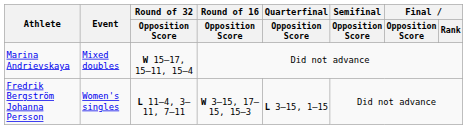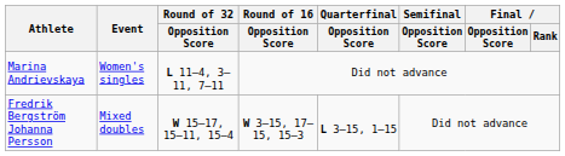 <table class=wikitable style="font-size:90%">
 <tr>
 <th rowspan="2">Athlete</th>
 <th rowspan="2">Event</th>
 <th>Round of 32</th>
 <th>Round of 16</th>
 <th>Quarterfinal</th>
 <th>Semifinal</th>
 <th colspan=2>Final / </th>
 </tr>
 <tr style="font-size:95%">
 <th>Opposition<br>Score</th>
 <th>Opposition<br>Score</th>
 <th>Opposition<br>Score</th>
 <th>Opposition<br>Score</th>
 <th>Opposition<br>Score</th>
 <th>Rank</th>
 </tr>
 <tr align=center>
 <td align=left><a href='#'>Marina Andrievskaya</a></td>
-<td align=left><a href='#'>Mixed doubles</a></td>
-<td><br><strong>W</strong> 15–17, 15–11, 15–4</td>
+<td align=left><a href='#'>Women's singles</a></td>
+<td><br><strong>L</strong> 11–4, 3–11, 7–11</td>
 <td colspan=5>Did not advance</td>
 </tr>
 <tr align=center>
 <td align=left><a href='#'>Fredrik Bergström</a><br><a href='#'>Johanna Persson</a></td>
-<td align=left><a href='#'>Women's singles</a></td>
-<td><br><strong>L</strong> 11–4, 3–11, 7–11</td>
+<td align=left><a href='#'>Mixed doubles</a></td>
+<td><br><strong>W</strong> 15–17, 15–11, 15–4</td>
 <td><br><strong>W</strong> 3–15, 17–15, 15–3</td>
 <td><br><strong>L</strong> 3–15, 1–15</td>
 <td colspan=3>Did not advance</td>
 </tr>
 </table>
